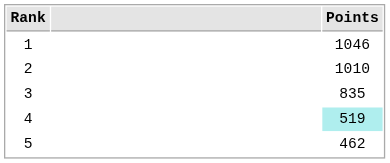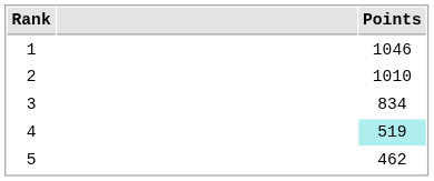 <table cellspacing="1" cellpadding="3" style="border:1px solid #aaa; font-size:86%;">
 <tr style="background:#e4e4e4;">
 <th style="border-bottom:1px solid #aaa; width:10px;">Rank</th>
 <th style="border-bottom:1px solid #aaa; width:200px;"></th>
 <th style="border-bottom:1px solid #aaa; width:20px;">Points</th>
 </tr>
 <tr>
 <td align=center>1</td>
 <td></td>
 <td align=center>1046</td>
 </tr>
 <tr>
 <td align=center>2</td>
 <td></td>
 <td align=center>1010</td>
 </tr>
 <tr>
 <td align=center>3</td>
 <td></td>
-<td align=center>835</td>
+<td align=center>834</td>
 </tr>
 <tr>
 <td align=center>4</td>
 <td></td>
 <td align=center style="background: paleturquoise;">519</td>
 </tr>
 <tr>
 <td align=center>5</td>
 <td></td>
 <td align=center>462</td>
 </tr>
 </table>
